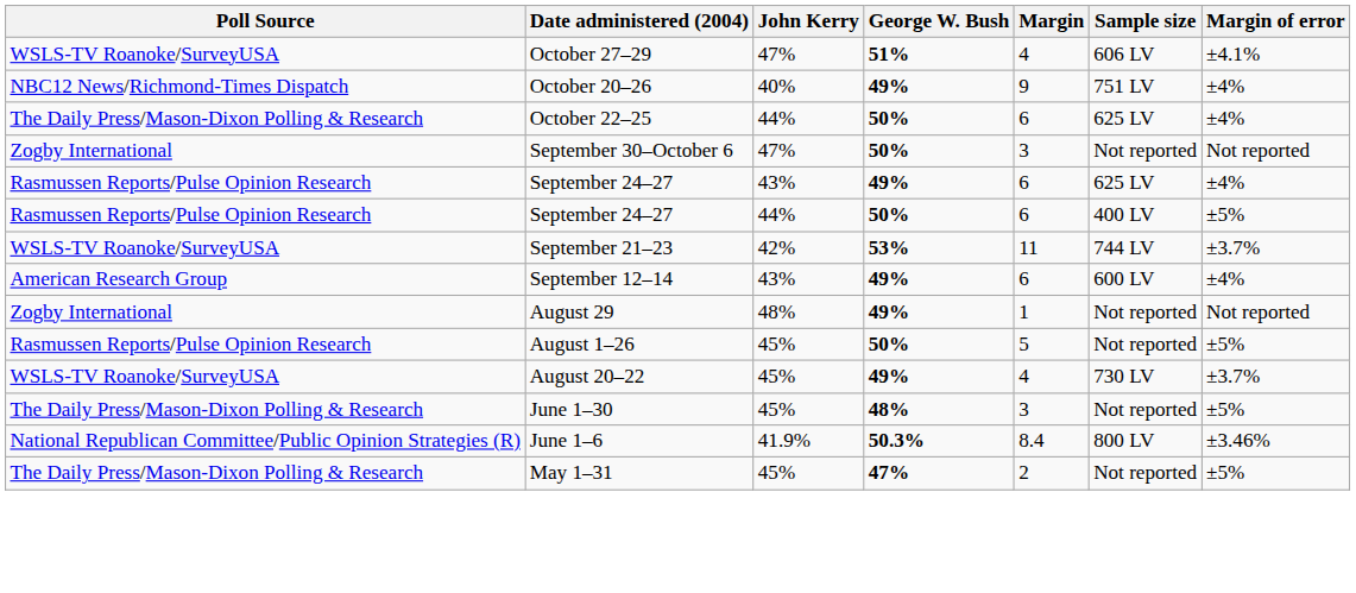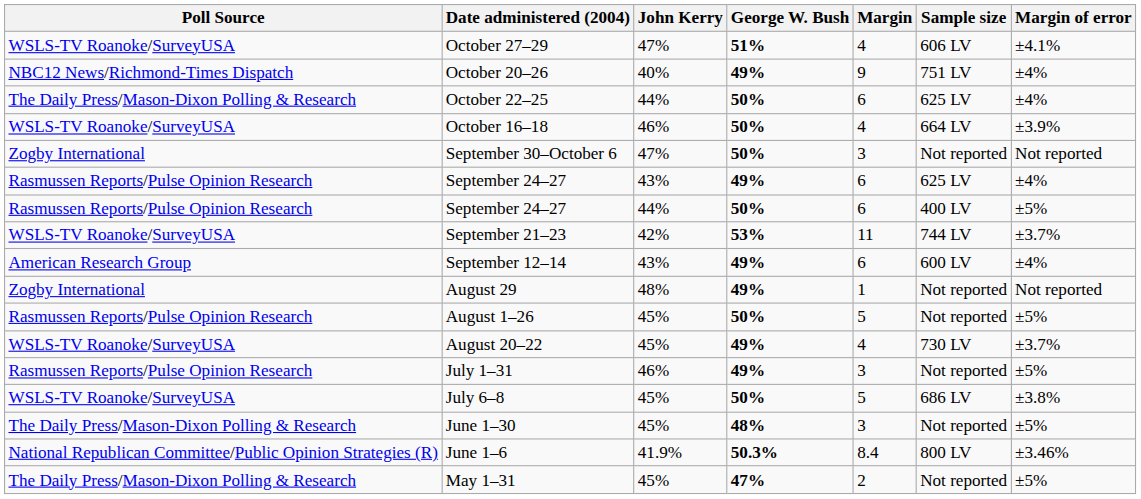 <table class="wikitable">
 <tr>
 <th>Poll Source</th>
 <th>Date administered (2004)</th>
 <th>John Kerry</th>
 <th>George W. Bush</th>
 <th>Margin</th>
 <th>Sample size</th>
 <th>Margin of error</th>
 </tr>
 <tr>
 <td><a href='#'>WSLS-TV Roanoke</a>/<a href='#'>SurveyUSA</a></td>
 <td>October 27–29</td>
 <td>47%</td>
 <td><strong>51%</strong></td>
 <td>4</td>
 <td>606 LV</td>
 <td>±4.1%</td>
 </tr>
 <tr>
 <td><a href='#'>NBC12 News</a>/<a href='#'>Richmond-Times Dispatch</a></td>
 <td>October 20–26</td>
 <td>40%</td>
 <td><strong>49%</strong></td>
 <td>9</td>
 <td>751 LV</td>
 <td>±4%</td>
 </tr>
 <tr>
 <td><a href='#'>The Daily Press</a>/<a href='#'>Mason-Dixon Polling & Research</a></td>
 <td>October 22–25</td>
 <td>44%</td>
 <td><strong>50%</strong></td>
 <td>6</td>
 <td>625 LV</td>
 <td>±4%</td>
+</tr>
+<tr>
+<td><a href='#'>WSLS-TV Roanoke</a>/<a href='#'>SurveyUSA</a></td>
+<td>October 16–18</td>
+<td>46%</td>
+<td><strong>50%</strong></td>
+<td>4</td>
+<td>664 LV</td>
+<td>±3.9%</td>
 </tr>
 <tr>
 <td><a href='#'>Zogby International</a></td>
 <td>September 30–October 6</td>
 <td>47%</td>
 <td><strong>50%</strong></td>
 <td>3</td>
 <td>Not reported</td>
 <td>Not reported</td>
 </tr>
 <tr>
 <td><a href='#'>Rasmussen Reports</a>/<a href='#'>Pulse Opinion Research</a></td>
 <td>September 24–27</td>
 <td>43%</td>
 <td><strong>49%</strong></td>
 <td>6</td>
 <td>625 LV</td>
 <td>±4%</td>
 </tr>
 <tr>
 <td><a href='#'>Rasmussen Reports</a>/<a href='#'>Pulse Opinion Research</a></td>
 <td>September 24–27</td>
 <td>44%</td>
 <td><strong>50%</strong></td>
 <td>6</td>
 <td>400 LV</td>
 <td>±5%</td>
 </tr>
 <tr>
 <td><a href='#'>WSLS-TV Roanoke</a>/<a href='#'>SurveyUSA</a></td>
 <td>September 21–23</td>
 <td>42%</td>
 <td><strong>53%</strong></td>
 <td>11</td>
 <td>744 LV</td>
 <td>±3.7%</td>
 </tr>
 <tr>
 <td><a href='#'>American Research Group</a></td>
 <td>September 12–14</td>
 <td>43%</td>
 <td><strong>49%</strong></td>
 <td>6</td>
 <td>600 LV</td>
 <td>±4%</td>
 </tr>
 <tr>
 <td><a href='#'>Zogby International</a></td>
 <td>August 29</td>
 <td>48%</td>
 <td><strong>49%</strong></td>
 <td>1</td>
 <td>Not reported</td>
 <td>Not reported</td>
 </tr>
 <tr>
 <td><a href='#'>Rasmussen Reports</a>/<a href='#'>Pulse Opinion Research</a></td>
 <td>August 1–26</td>
 <td>45%</td>
 <td><strong>50%</strong></td>
 <td>5</td>
 <td>Not reported</td>
 <td>±5%</td>
 </tr>
 <tr>
 <td><a href='#'>WSLS-TV Roanoke</a>/<a href='#'>SurveyUSA</a></td>
 <td>August 20–22</td>
 <td>45%</td>
 <td><strong>49%</strong></td>
 <td>4</td>
 <td>730 LV</td>
 <td>±3.7%</td>
 </tr>
 <tr>
+<td><a href='#'>Rasmussen Reports</a>/<a href='#'>Pulse Opinion Research</a></td>
+<td>July 1–31</td>
+<td>46%</td>
+<td><strong>49%</strong></td>
+<td>3</td>
+<td>Not reported</td>
+<td>±5%</td>
+</tr>
+<tr>
+<td><a href='#'>WSLS-TV Roanoke</a>/<a href='#'>SurveyUSA</a></td>
+<td>July 6–8</td>
+<td>45%</td>
+<td><strong>50%</strong></td>
+<td>5</td>
+<td>686 LV</td>
+<td>±3.8%</td>
+</tr>
+<tr>
 <td><a href='#'>The Daily Press</a>/<a href='#'>Mason-Dixon Polling & Research</a></td>
 <td>June 1–30</td>
 <td>45%</td>
 <td><strong>48%</strong></td>
 <td>3</td>
 <td>Not reported</td>
 <td>±5%</td>
 </tr>
 <tr>
 <td><a href='#'>National Republican Committee</a>/<a href='#'>Public Opinion Strategies (R)</a></td>
 <td>June 1–6</td>
 <td>41.9%</td>
 <td><strong>50.3%</strong></td>
 <td>8.4</td>
 <td>800 LV</td>
 <td>±3.46%</td>
 </tr>
 <tr>
 <td><a href='#'>The Daily Press</a>/<a href='#'>Mason-Dixon Polling & Research</a></td>
 <td>May 1–31</td>
 <td>45%</td>
 <td><strong>47%</strong></td>
 <td>2</td>
 <td>Not reported</td>
 <td>±5%</td>
 </tr>
 </table>
